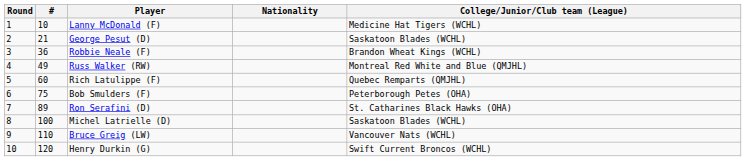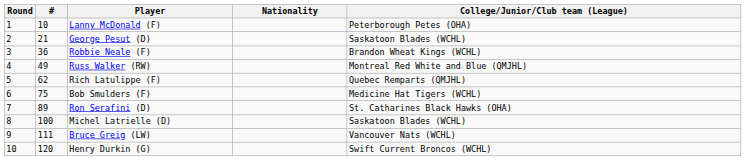 <table class="wikitable">
 <tr align="center">
 <th bgcolor="#DDDDFF" width="4.0%">Round</th>
 <th bgcolor="#DDDDFF" width="4.0%">#</th>
 <th bgcolor="#DDDDFF" width="21.0%">Player</th>
 <th bgcolor="#DDDDFF" width="14.5%">Nationality</th>
 <th bgcolor="#DDDDFF" width="50.0%">College/Junior/Club team (League)</th>
 </tr>
 <tr>
 <td>1</td>
 <td>10</td>
 <td><a href='#'>Lanny McDonald</a> (F)</td>
 <td></td>
-<td>Medicine Hat Tigers (WCHL)</td>
+<td>Peterborough Petes (OHA)</td>
 </tr>
 <tr>
 <td>2</td>
 <td>21</td>
 <td><a href='#'>George Pesut</a> (D)</td>
 <td></td>
 <td>Saskatoon Blades (WCHL)</td>
 </tr>
 <tr>
 <td>3</td>
 <td>36</td>
 <td><a href='#'>Robbie Neale</a> (F)</td>
 <td></td>
 <td>Brandon Wheat Kings (WCHL)</td>
 </tr>
 <tr>
 <td>4</td>
 <td>49</td>
 <td><a href='#'>Russ Walker</a> (RW)</td>
 <td></td>
 <td>Montreal Red White and Blue (QMJHL)</td>
 </tr>
 <tr>
 <td>5</td>
-<td>60</td>
+<td>62</td>
 <td>Rich Latulippe (F)</td>
 <td></td>
 <td>Quebec Remparts (QMJHL)</td>
 </tr>
 <tr>
 <td>6</td>
 <td>75</td>
 <td>Bob Smulders (F)</td>
 <td></td>
-<td>Peterborough Petes (OHA)</td>
+<td>Medicine Hat Tigers (WCHL)</td>
 </tr>
 <tr>
 <td>7</td>
 <td>89</td>
 <td><a href='#'>Ron Serafini</a> (D)</td>
 <td></td>
 <td>St. Catharines Black Hawks (OHA)</td>
 </tr>
 <tr>
 <td>8</td>
 <td>100</td>
 <td>Michel Latrielle (D)</td>
 <td></td>
 <td>Saskatoon Blades (WCHL)</td>
 </tr>
 <tr>
 <td>9</td>
-<td>110</td>
+<td>111</td>
 <td><a href='#'>Bruce Greig</a> (LW)</td>
 <td></td>
 <td>Vancouver Nats (WCHL)</td>
 </tr>
 <tr>
 <td>10</td>
 <td>120</td>
 <td>Henry Durkin (G)</td>
 <td></td>
 <td>Swift Current Broncos (WCHL)</td>
 </tr>
 </table>
